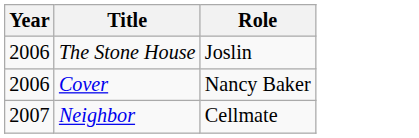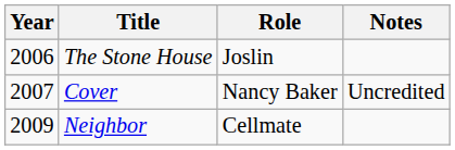 <table class="wikitable sortable">
 <tr>
 <th>Year</th>
 <th>Title</th>
 <th>Role</th>
+<th>Notes</th>
 </tr>
 <tr>
 <td>2006</td>
 <td><em>The Stone House</em></td>
 <td>Joslin</td>
-</tr>
-<tr>
-<td>2006</td>
-<td><a href='#'><em>Cover</em></a></td>
-<td>Nancy Baker</td>
+<td></td>
 </tr>
 <tr>
 <td>2007</td>
+<td><a href='#'><em>Cover</em></a></td>
+<td>Nancy Baker</td>
+<td>Uncredited</td>
+</tr>
+<tr>
+<td>2009</td>
 <td><a href='#'><em>Neighbor</em></a></td>
 <td>Cellmate</td>
+<td></td>
 </tr>
 </table>
